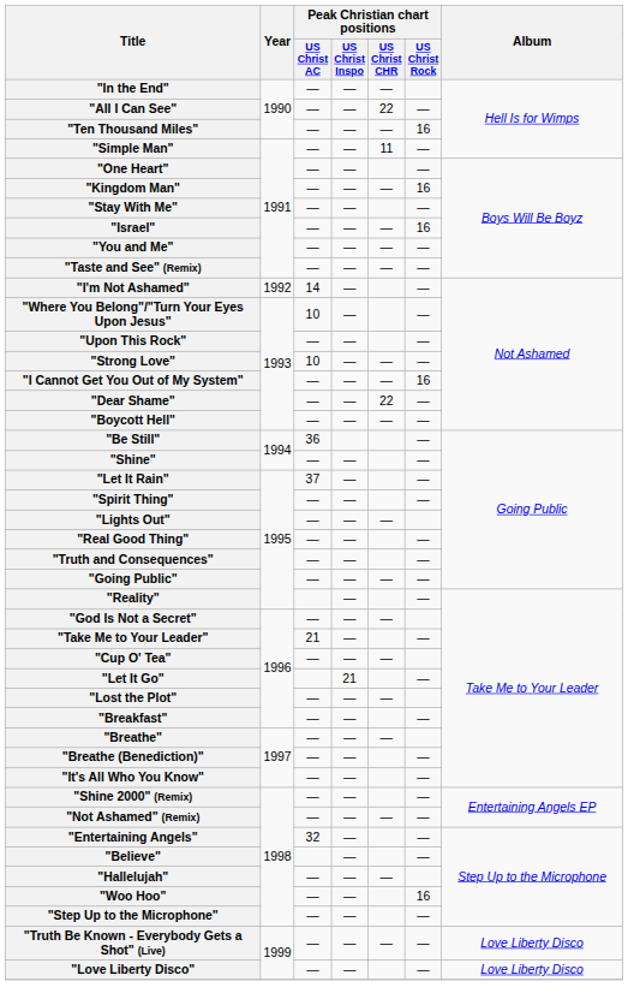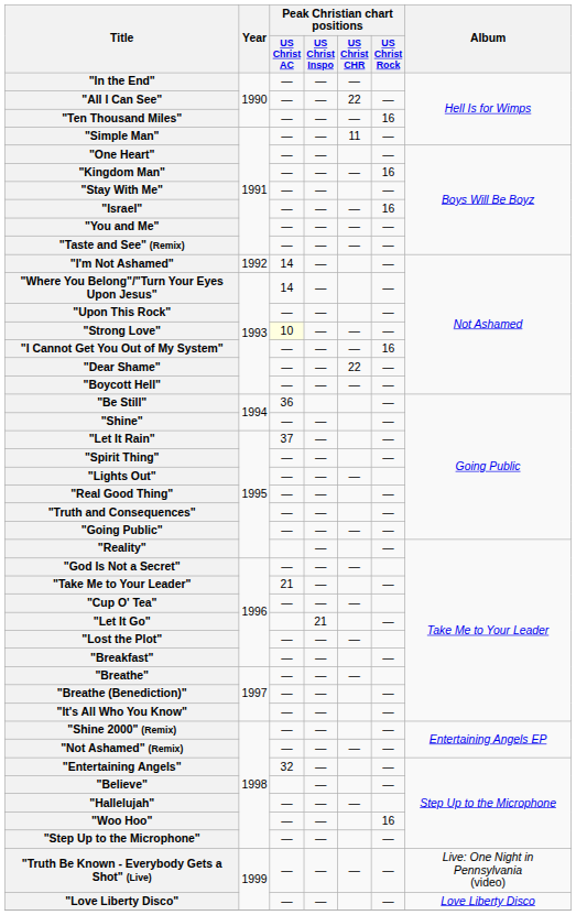 <table class="wikitable plainrowheaders" style="text-align:center;" border="1">
 <tr>
 <th scope="col" style="width:20em;" rowspan="2">Title</th>
 <th scope="col" style="width:2em;" rowspan="2">Year</th>
 <th colspan="4">Peak Christian chart positions</th>
 <th style="width:14em;" rowspan="2">Album</th>
 </tr>
 <tr>
 <th style="width:3em; font-size:85%"><a href='#'>US<br>Christ<br>AC</a><br></th>
 <th style="width:3em; font-size:85%"><a href='#'>US<br>Christ<br>Inspo</a><br></th>
 <th style="width:3em; font-size:85%"><a href='#'>US<br>Christ<br>CHR</a><br></th>
 <th style="width:3em; font-size:85%"><a href='#'>US<br>Christ<br>Rock</a><br></th>
 </tr>
 <tr>
 <th scope="row">"In the End"</th>
 <td rowspan="3">1990</td>
 <td>—</td>
 <td>—</td>
 <td>—</td>
 <td></td>
 <td rowspan="4"><em><a href='#'>Hell Is for Wimps</a></em></td>
 </tr>
 <tr>
 <th scope="row">"All I Can See"</th>
 <td>—</td>
 <td>—</td>
 <td>22</td>
 <td>—</td>
 </tr>
 <tr>
 <th scope="row">"Ten Thousand Miles"</th>
 <td>—</td>
 <td>—</td>
 <td>—</td>
 <td>16</td>
 </tr>
 <tr>
 <th scope="row">"Simple Man"</th>
 <td rowspan="7">1991</td>
 <td>—</td>
 <td>—</td>
 <td>11</td>
 <td>—</td>
 </tr>
 <tr>
 <th scope="row">"One Heart"</th>
 <td>—</td>
 <td>—</td>
 <td></td>
 <td>—</td>
 <td rowspan="6"><em><a href='#'>Boys Will Be Boyz</a></em></td>
 </tr>
 <tr>
 <th scope="row">"Kingdom Man"</th>
 <td>—</td>
 <td>—</td>
 <td>—</td>
 <td>16</td>
 </tr>
 <tr>
 <th scope="row">"Stay With Me"</th>
 <td>—</td>
 <td>—</td>
 <td></td>
 <td>—</td>
 </tr>
 <tr>
 <th scope="row">"Israel"</th>
 <td>—</td>
 <td>—</td>
 <td>—</td>
 <td>16</td>
 </tr>
 <tr>
 <th scope="row">"You and Me"</th>
 <td>—</td>
 <td>—</td>
 <td>—</td>
 <td>—</td>
 </tr>
 <tr>
 <th scope="row">"Taste and See" <small>(Remix)</small></th>
 <td>—</td>
 <td>—</td>
 <td>—</td>
 <td>—</td>
 </tr>
 <tr>
 <th scope="row">"I'm Not Ashamed"</th>
 <td>1992</td>
 <td>14</td>
 <td>—</td>
 <td></td>
 <td>—</td>
 <td rowspan="7"><em><a href='#'>Not Ashamed</a></em></td>
 </tr>
 <tr>
 <th scope="row">"Where You Belong"/"Turn Your Eyes Upon Jesus"</th>
 <td rowspan="6">1993</td>
-<td>10</td>
+<td>14</td>
 <td>—</td>
 <td></td>
 <td>—</td>
 </tr>
 <tr>
 <th scope="row">"Upon This Rock"</th>
 <td>—</td>
 <td>—</td>
 <td></td>
 <td>—</td>
 </tr>
 <tr>
 <th scope="row">"Strong Love"</th>
-<td>10</td>
+<td style="background: lightyellow;">10</td>
 <td>—</td>
 <td>—</td>
 <td>—</td>
 </tr>
 <tr>
 <th scope="row">"I Cannot Get You Out of My System"</th>
 <td>—</td>
 <td>—</td>
 <td>—</td>
 <td>16</td>
 </tr>
 <tr>
 <th scope="row">"Dear Shame"</th>
 <td>—</td>
 <td>—</td>
 <td>22</td>
 <td>—</td>
 </tr>
 <tr>
 <th scope="row">"Boycott Hell"</th>
 <td>—</td>
 <td>—</td>
 <td>—</td>
 <td>—</td>
 </tr>
 <tr>
 <th scope="row">"Be Still"</th>
 <td rowspan="2">1994</td>
 <td>36</td>
 <td></td>
 <td></td>
 <td>—</td>
 <td rowspan="8"><em><a href='#'>Going Public</a></em></td>
 </tr>
 <tr>
 <th scope="row">"Shine"</th>
 <td>—</td>
 <td>—</td>
 <td></td>
 <td>—</td>
 </tr>
 <tr>
 <th scope="row">"Let It Rain"</th>
 <td rowspan="7">1995</td>
 <td>37</td>
 <td>—</td>
 <td></td>
 <td>—</td>
 </tr>
 <tr>
 <th scope="row">"Spirit Thing"</th>
 <td>—</td>
 <td>—</td>
 <td></td>
 <td>—</td>
 </tr>
 <tr>
 <th scope="row">"Lights Out"</th>
 <td>—</td>
 <td>—</td>
 <td>—</td>
 <td></td>
 </tr>
 <tr>
 <th scope="row">"Real Good Thing"</th>
 <td>—</td>
 <td>—</td>
 <td></td>
 <td>—</td>
 </tr>
 <tr>
 <th scope="row">"Truth and Consequences"</th>
 <td>—</td>
 <td>—</td>
 <td></td>
 <td>—</td>
 </tr>
 <tr>
 <th scope="row">"Going Public"</th>
 <td>—</td>
 <td>—</td>
 <td>—</td>
 <td>—</td>
 </tr>
 <tr>
 <th scope="row">"Reality"</th>
 <td></td>
 <td>—</td>
 <td></td>
 <td>—</td>
 <td rowspan="10"><em><a href='#'>Take Me to Your Leader</a></em></td>
 </tr>
 <tr>
 <th scope="row">"God Is Not a Secret"</th>
 <td rowspan="6">1996</td>
 <td>—</td>
 <td>—</td>
 <td>—</td>
 <td></td>
 </tr>
 <tr>
 <th scope="row">"Take Me to Your Leader"</th>
 <td>21</td>
 <td>—</td>
 <td></td>
 <td>—</td>
 </tr>
 <tr>
 <th scope="row">"Cup O' Tea"</th>
 <td>—</td>
 <td>—</td>
 <td>—</td>
 <td></td>
 </tr>
 <tr>
 <th scope="row">"Let It Go"</th>
 <td></td>
 <td>21</td>
 <td></td>
 <td>—</td>
 </tr>
 <tr>
 <th scope="row">"Lost the Plot"</th>
 <td>—</td>
 <td>—</td>
 <td>—</td>
 <td></td>
 </tr>
 <tr>
 <th scope="row">"Breakfast"</th>
 <td>—</td>
 <td>—</td>
 <td></td>
 <td>—</td>
 </tr>
 <tr>
 <th scope="row">"Breathe"</th>
 <td rowspan="3">1997</td>
 <td>—</td>
 <td>—</td>
 <td>—</td>
 <td></td>
 </tr>
 <tr>
 <th scope="row">"Breathe (Benediction)"</th>
 <td>—</td>
 <td>—</td>
 <td></td>
 <td>—</td>
 </tr>
 <tr>
 <th scope="row">"It's All Who You Know"</th>
 <td>—</td>
 <td>—</td>
 <td></td>
 <td>—</td>
 </tr>
 <tr>
 <th scope="row">"Shine 2000" <small>(Remix)</small></th>
 <td rowspan="7">1998</td>
 <td>—</td>
 <td>—</td>
 <td></td>
 <td>—</td>
 <td rowspan="2"><em><a href='#'>Entertaining Angels EP</a></em></td>
 </tr>
 <tr>
 <th scope="row">"Not Ashamed" <small>(Remix)</small></th>
 <td>—</td>
 <td>—</td>
 <td>—</td>
 <td>—</td>
 </tr>
 <tr>
 <th scope="row">"Entertaining Angels"</th>
 <td>32</td>
 <td>—</td>
 <td></td>
 <td>—</td>
 <td rowspan="5"><em><a href='#'>Step Up to the Microphone</a></em></td>
 </tr>
 <tr>
 <th scope="row">"Believe"</th>
 <td></td>
 <td>—</td>
 <td></td>
 <td>—</td>
 </tr>
 <tr>
 <th scope="row">"Hallelujah"</th>
 <td>—</td>
 <td>—</td>
 <td>—</td>
 <td></td>
 </tr>
 <tr>
 <th scope="row">"Woo Hoo"</th>
 <td>—</td>
 <td>—</td>
 <td></td>
 <td>16</td>
 </tr>
 <tr>
 <th scope="row">"Step Up to the Microphone"</th>
 <td>—</td>
 <td>—</td>
 <td></td>
 <td>—</td>
 </tr>
 <tr>
 <th scope="row">"Truth Be Known - Everybody Gets a Shot" <small>(Live)</small></th>
 <td rowspan="2">1999</td>
 <td>—</td>
 <td>—</td>
 <td>—</td>
 <td>—</td>
-<td rowspan="1"><em><a href='#'>Love Liberty Disco</a></em></td>
+<td><em>Live: One Night in Pennsylvania</em><br>(video)</td>
 </tr>
 <tr>
 <th scope="row">"Love Liberty Disco"</th>
 <td>—</td>
 <td>—</td>
 <td></td>
 <td>—</td>
 <td rowspan="1"><em><a href='#'>Love Liberty Disco</a></em></td>
 </tr>
 <tr>
 </tr>
 </table>
